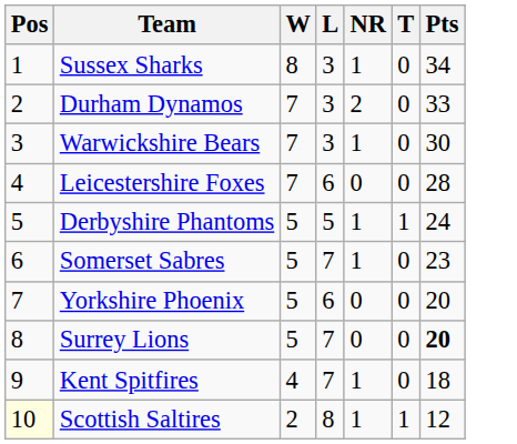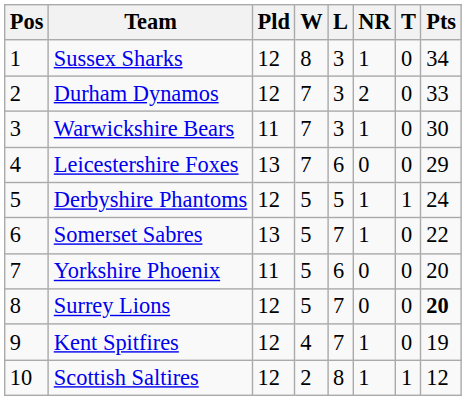 <table class="wikitable">
 <tr>
 <th>Pos</th>
 <th>Team</th>
+<th>Pld</th>
 <th>W</th>
 <th>L</th>
 <th>NR</th>
 <th>T</th>
 <th>Pts</th>
 </tr>
 <tr>
 <td>1</td>
 <td><a href='#'>Sussex Sharks</a></td>
+<td>12</td>
 <td>8</td>
 <td>3</td>
 <td>1</td>
 <td>0</td>
 <td>34</td>
 </tr>
 <tr>
 <td>2</td>
 <td><a href='#'>Durham Dynamos</a></td>
+<td>12</td>
 <td>7</td>
 <td>3</td>
 <td>2</td>
 <td>0</td>
 <td>33</td>
 </tr>
 <tr>
 <td>3</td>
 <td><a href='#'>Warwickshire Bears</a></td>
+<td>11</td>
 <td>7</td>
 <td>3</td>
 <td>1</td>
 <td>0</td>
 <td>30</td>
 </tr>
 <tr>
 <td>4</td>
 <td><a href='#'>Leicestershire Foxes</a></td>
+<td>13</td>
 <td>7</td>
 <td>6</td>
 <td>0</td>
 <td>0</td>
-<td>28</td>
+<td>29</td>
 </tr>
 <tr>
 <td>5</td>
 <td><a href='#'>Derbyshire Phantoms</a></td>
+<td>12</td>
 <td>5</td>
 <td>5</td>
 <td>1</td>
 <td>1</td>
 <td>24</td>
 </tr>
 <tr>
 <td>6</td>
 <td><a href='#'>Somerset Sabres</a></td>
+<td>13</td>
 <td>5</td>
 <td>7</td>
 <td>1</td>
 <td>0</td>
-<td>23</td>
+<td>22</td>
 </tr>
 <tr>
 <td>7</td>
 <td><a href='#'>Yorkshire Phoenix</a></td>
+<td>11</td>
 <td>5</td>
 <td>6</td>
 <td>0</td>
 <td>0</td>
 <td>20</td>
 </tr>
 <tr>
 <td>8</td>
 <td><a href='#'>Surrey Lions</a></td>
+<td>12</td>
 <td>5</td>
 <td>7</td>
 <td>0</td>
 <td>0</td>
 <td><strong>20</strong></td>
 </tr>
 <tr>
 <td>9</td>
 <td><a href='#'>Kent Spitfires</a></td>
+<td>12</td>
 <td>4</td>
 <td>7</td>
 <td>1</td>
 <td>0</td>
-<td>18</td>
+<td>19</td>
 </tr>
 <tr>
-<td style="background: lightyellow;">10</td>
+<td>10</td>
 <td><a href='#'>Scottish Saltires</a></td>
+<td>12</td>
 <td>2</td>
 <td>8</td>
 <td>1</td>
 <td>1</td>
 <td>12</td>
 </tr>
 </table>
